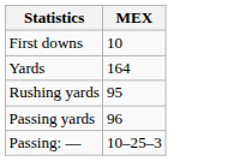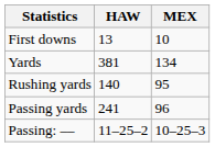 <table class="wikitable" style="float:left">
 <tr>
 <th>Statistics</th>
+<th>HAW</th>
 <th>MEX</th>
 </tr>
 <tr>
 <td>First downs</td>
+<td>13</td>
 <td>10</td>
 </tr>
 <tr>
 <td>Yards</td>
-<td>164</td>
+<td>381</td>
+<td>134</td>
 </tr>
 <tr>
 <td>Rushing yards</td>
+<td>140</td>
 <td>95</td>
 </tr>
 <tr>
 <td>Passing yards</td>
+<td>241</td>
 <td>96</td>
 </tr>
 <tr>
 <td>Passing: ––</td>
+<td>11–25–2</td>
 <td>10–25–3</td>
 </tr>
 </table>
